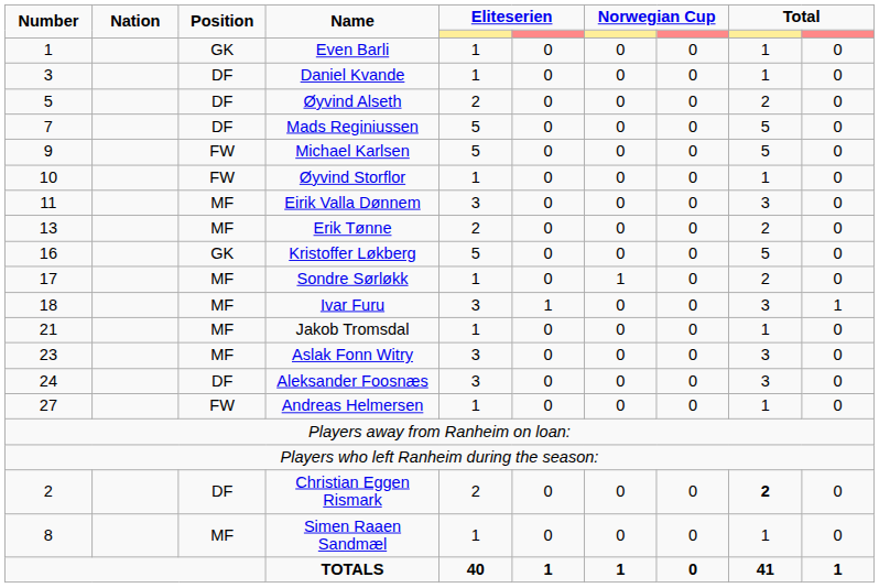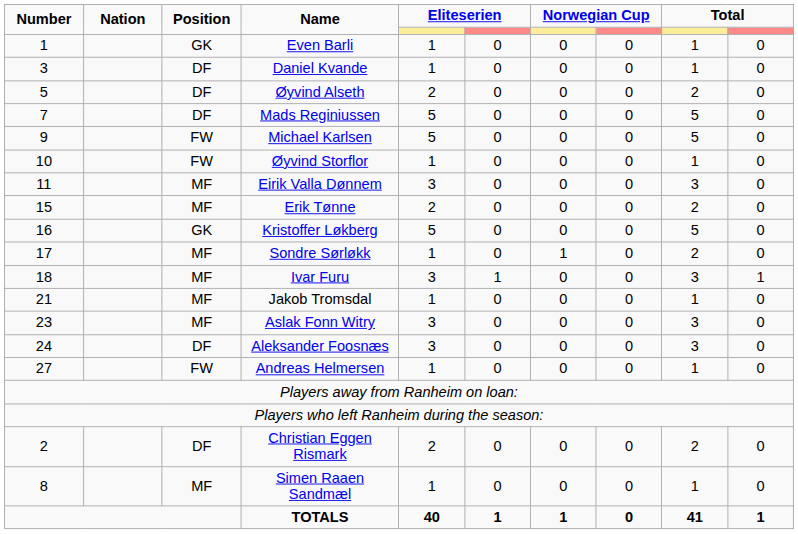 <table class="wikitable" style="font-size: 100%; text-align: center;">
 <tr>
 <td rowspan="2" width="10%" align="center"><strong>Number</strong></td>
 <td rowspan="2" width="10%" align="center"><strong>Nation</strong></td>
 <td rowspan="2" width="10%" align="center"><strong>Position</strong></td>
 <td rowspan="2" width="20%" align="center"><strong>Name</strong></td>
 <td colspan="2" align="center"><strong><a href='#'>Eliteserien</a></strong></td>
 <td colspan="2" align="center"><strong><a href='#'>Norwegian Cup</a></strong></td>
 <td colspan="2" align="center"><strong>Total</strong></td>
 </tr>
 <tr>
 <th width=60 style="background: #FFEE99"></th>
 <th width=60 style="background: #FF8888"></th>
 <th width=60 style="background: #FFEE99"></th>
 <th width=60 style="background: #FF8888"></th>
 <th width=60 style="background: #FFEE99"></th>
 <th width=60 style="background: #FF8888"></th>
 </tr>
 <tr>
 <td>1</td>
 <td></td>
 <td>GK</td>
 <td><a href='#'>Even Barli</a></td>
 <td>1</td>
 <td>0</td>
 <td>0</td>
 <td>0</td>
 <td>1</td>
 <td>0</td>
 </tr>
 <tr>
 <td>3</td>
 <td></td>
 <td>DF</td>
 <td><a href='#'>Daniel Kvande</a></td>
 <td>1</td>
 <td>0</td>
 <td>0</td>
 <td>0</td>
 <td>1</td>
 <td>0</td>
 </tr>
 <tr>
 <td>5</td>
 <td></td>
 <td>DF</td>
 <td><a href='#'>Øyvind Alseth</a></td>
 <td>2</td>
 <td>0</td>
 <td>0</td>
 <td>0</td>
 <td>2</td>
 <td>0</td>
 </tr>
 <tr>
 <td>7</td>
 <td></td>
 <td>DF</td>
 <td><a href='#'>Mads Reginiussen</a></td>
 <td>5</td>
 <td>0</td>
 <td>0</td>
 <td>0</td>
 <td>5</td>
 <td>0</td>
 </tr>
 <tr>
 <td>9</td>
 <td></td>
 <td>FW</td>
 <td><a href='#'>Michael Karlsen</a></td>
 <td>5</td>
 <td>0</td>
 <td>0</td>
 <td>0</td>
 <td>5</td>
 <td>0</td>
 </tr>
 <tr>
 <td>10</td>
 <td></td>
 <td>FW</td>
 <td><a href='#'>Øyvind Storflor</a></td>
 <td>1</td>
 <td>0</td>
 <td>0</td>
 <td>0</td>
 <td>1</td>
 <td>0</td>
 </tr>
 <tr>
 <td>11</td>
 <td></td>
 <td>MF</td>
 <td><a href='#'>Eirik Valla Dønnem</a></td>
 <td>3</td>
 <td>0</td>
 <td>0</td>
 <td>0</td>
 <td>3</td>
 <td>0</td>
 </tr>
 <tr>
-<td>13</td>
+<td>15</td>
 <td></td>
 <td>MF</td>
 <td><a href='#'>Erik Tønne</a></td>
 <td>2</td>
 <td>0</td>
 <td>0</td>
 <td>0</td>
 <td>2</td>
 <td>0</td>
 </tr>
 <tr>
 <td>16</td>
 <td></td>
 <td>GK</td>
 <td><a href='#'>Kristoffer Løkberg</a></td>
 <td>5</td>
 <td>0</td>
 <td>0</td>
 <td>0</td>
 <td>5</td>
 <td>0</td>
 </tr>
 <tr>
 <td>17</td>
 <td></td>
 <td>MF</td>
 <td><a href='#'>Sondre Sørløkk</a></td>
 <td>1</td>
 <td>0</td>
 <td>1</td>
 <td>0</td>
 <td>2</td>
 <td>0</td>
 </tr>
 <tr>
 <td>18</td>
 <td></td>
 <td>MF</td>
 <td><a href='#'>Ivar Furu</a></td>
 <td>3</td>
 <td>1</td>
 <td>0</td>
 <td>0</td>
 <td>3</td>
 <td>1</td>
 </tr>
 <tr>
 <td>21</td>
 <td></td>
 <td>MF</td>
 <td>Jakob Tromsdal</td>
 <td>1</td>
 <td>0</td>
 <td>0</td>
 <td>0</td>
 <td>1</td>
 <td>0</td>
 </tr>
 <tr>
 <td>23</td>
 <td></td>
 <td>MF</td>
 <td><a href='#'>Aslak Fonn Witry</a></td>
 <td>3</td>
 <td>0</td>
 <td>0</td>
 <td>0</td>
 <td>3</td>
 <td>0</td>
 </tr>
 <tr>
 <td>24</td>
 <td></td>
 <td>DF</td>
 <td><a href='#'>Aleksander Foosnæs</a></td>
 <td>3</td>
 <td>0</td>
 <td>0</td>
 <td>0</td>
 <td>3</td>
 <td>0</td>
 </tr>
 <tr>
 <td>27</td>
 <td></td>
 <td>FW</td>
 <td><a href='#'>Andreas Helmersen</a></td>
 <td>1</td>
 <td>0</td>
 <td>0</td>
 <td>0</td>
 <td>1</td>
 <td>0</td>
 </tr>
 <tr>
 <td colspan="10"><em>Players away from Ranheim on loan:</em></td>
 </tr>
 <tr>
 <td colspan="10"><em>Players who left Ranheim during the season:</em></td>
 </tr>
 <tr>
 <td>2</td>
 <td></td>
 <td>DF</td>
 <td><a href='#'>Christian Eggen Rismark</a></td>
 <td>2</td>
 <td>0</td>
 <td>0</td>
 <td>0</td>
-<td><strong>2</strong></td>
+<td>2</td>
 <td>0</td>
 </tr>
 <tr>
 <td>8</td>
 <td></td>
 <td>MF</td>
 <td><a href='#'>Simen Raaen Sandmæl</a></td>
 <td>1</td>
 <td>0</td>
 <td>0</td>
 <td>0</td>
 <td>1</td>
 <td>0</td>
 </tr>
 <tr>
 <td colspan="3"></td>
 <td><strong>TOTALS</strong></td>
 <td><strong>40</strong></td>
 <td><strong>1</strong></td>
 <td><strong>1</strong></td>
 <td><strong>0</strong></td>
 <td><strong>41</strong></td>
 <td><strong>1</strong></td>
 </tr>
 </table>
